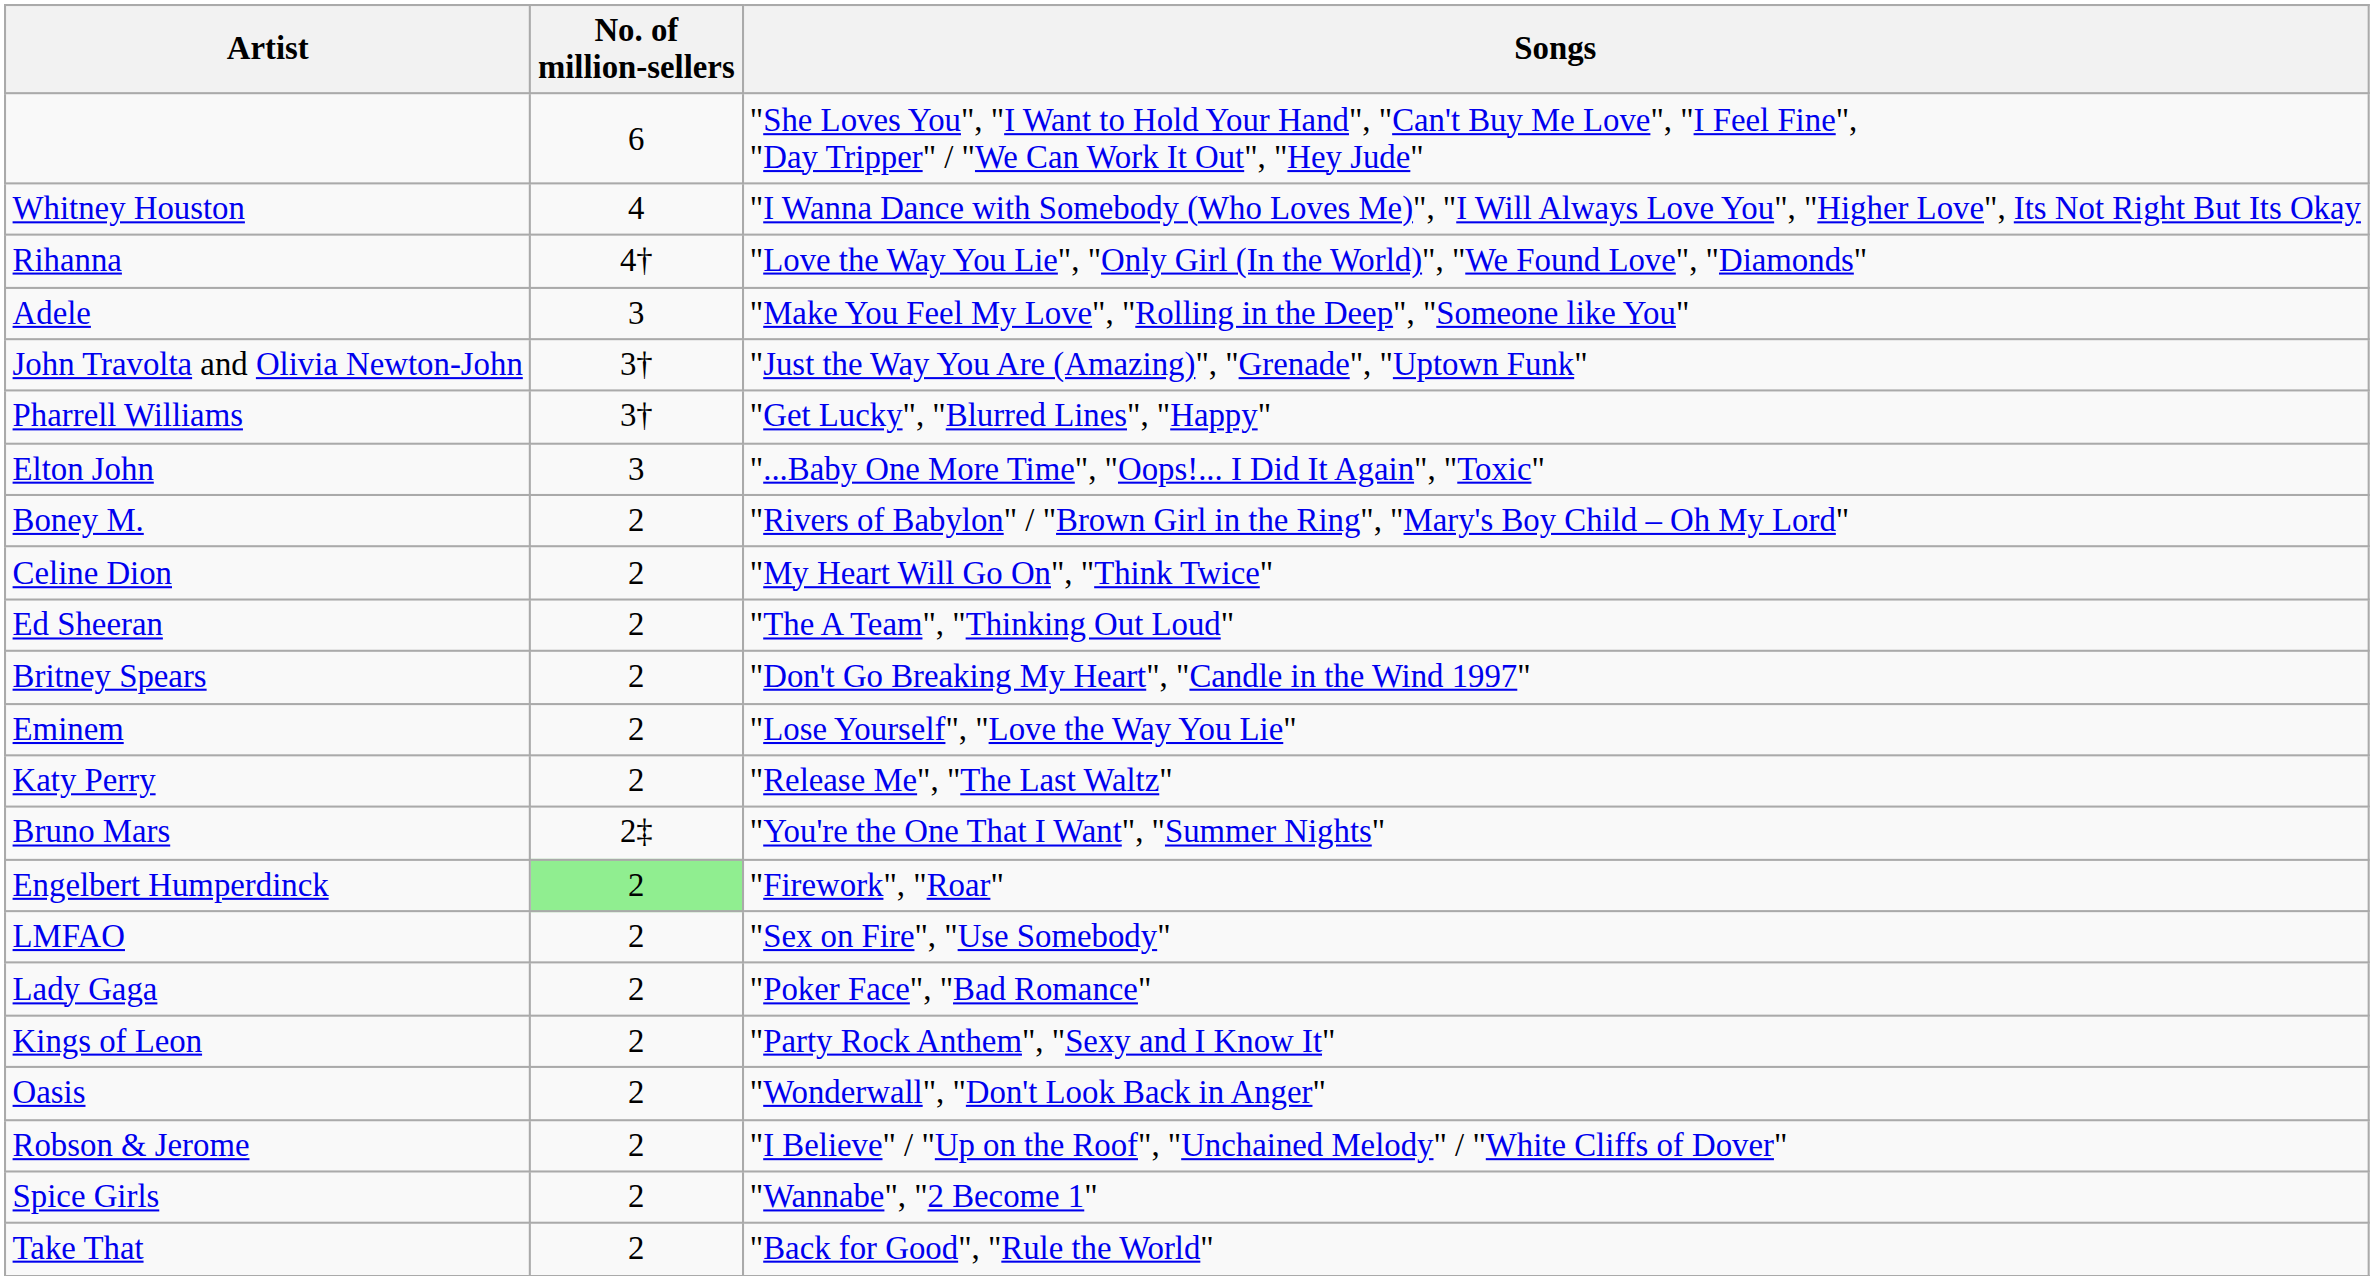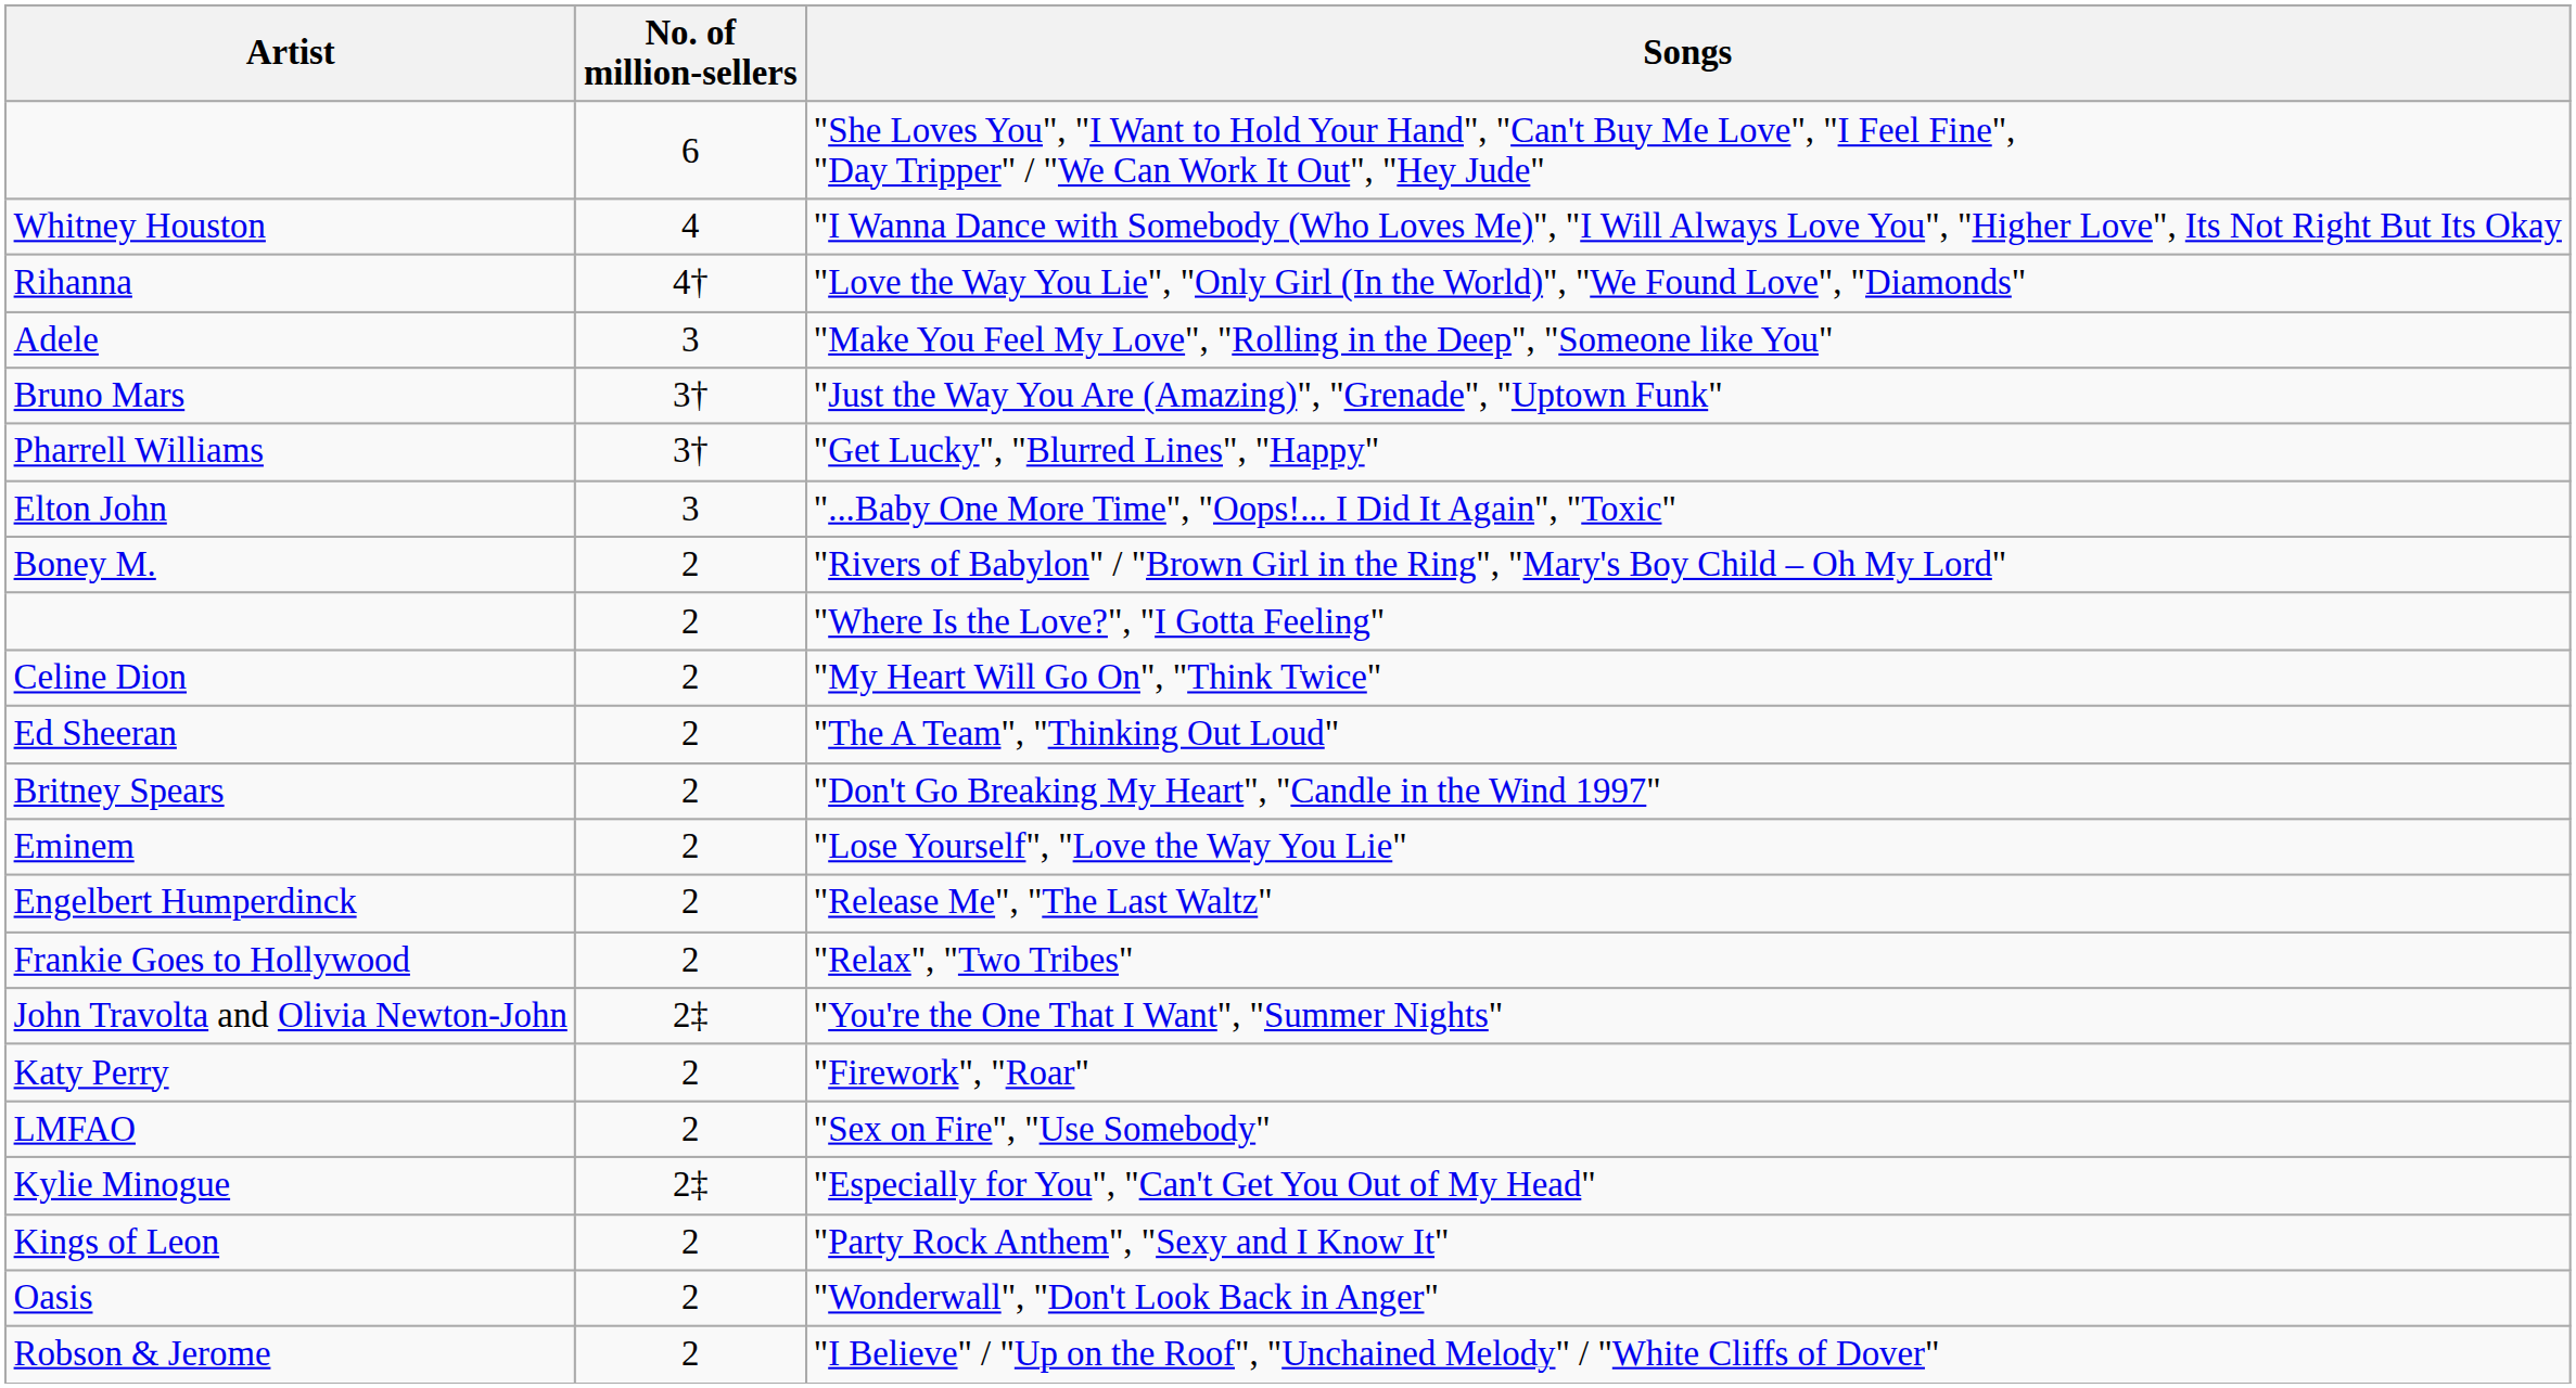 <table class="wikitable sortable">
 <tr>
 <th>Artist</th>
 <th>No. of<br>million-sellers</th>
 <th>Songs</th>
 </tr>
 <tr>
 <td></td>
 <td align="center">6</td>
 <td>"<a href='#'>She Loves You</a>", "<a href='#'>I Want to Hold Your Hand</a>", "<a href='#'>Can't Buy Me Love</a>", "<a href='#'>I Feel Fine</a>",<br>"<a href='#'>Day Tripper</a>" / "<a href='#'>We Can Work It Out</a>", "<a href='#'>Hey Jude</a>"</td>
 </tr>
 <tr>
 <td><a href='#'>Whitney Houston</a></td>
 <td align="center">4</td>
 <td>"<a href='#'>I Wanna Dance with Somebody (Who Loves Me)</a>", "<a href='#'>I Will Always Love You</a>", "<a href='#'>Higher Love</a>", <a href='#'>Its Not Right But Its Okay</a></td>
 </tr>
 <tr>
 <td><a href='#'>Rihanna</a></td>
 <td align="center">4†</td>
 <td>"<a href='#'>Love the Way You Lie</a>", "<a href='#'>Only Girl (In the World)</a>", "<a href='#'>We Found Love</a>", "<a href='#'>Diamonds</a>"</td>
 </tr>
 <tr>
 <td><a href='#'>Adele</a></td>
 <td align="center">3</td>
 <td>"<a href='#'>Make You Feel My Love</a>", "<a href='#'>Rolling in the Deep</a>", "<a href='#'>Someone like You</a>"</td>
 </tr>
 <tr>
-<td><a href='#'>John Travolta</a> and <a href='#'>Olivia Newton-John</a></td>
+<td><a href='#'>Bruno Mars</a></td>
 <td align="center">3†</td>
 <td>"<a href='#'>Just the Way You Are (Amazing)</a>", "<a href='#'>Grenade</a>", "<a href='#'>Uptown Funk</a>"</td>
 </tr>
 <tr>
 <td><a href='#'>Pharrell Williams</a></td>
 <td align="center">3†</td>
 <td>"<a href='#'>Get Lucky</a>", "<a href='#'>Blurred Lines</a>", "<a href='#'>Happy</a>"</td>
 </tr>
 <tr>
 <td><a href='#'>Elton John</a></td>
 <td align="center">3</td>
 <td>"<a href='#'>...Baby One More Time</a>", "<a href='#'>Oops!... I Did It Again</a>", "<a href='#'>Toxic</a>"</td>
 </tr>
 <tr>
 <td><a href='#'>Boney M.</a></td>
 <td align="center">2</td>
 <td>"<a href='#'>Rivers of Babylon</a>" / "<a href='#'>Brown Girl in the Ring</a>", "<a href='#'>Mary's Boy Child – Oh My Lord</a>"</td>
+</tr>
+<tr>
+<td></td>
+<td align="center">2</td>
+<td>"<a href='#'>Where Is the Love?</a>", "<a href='#'>I Gotta Feeling</a>"</td>
 </tr>
 <tr>
 <td><a href='#'>Celine Dion</a></td>
 <td align="center">2</td>
 <td>"<a href='#'>My Heart Will Go On</a>", "<a href='#'>Think Twice</a>"</td>
 </tr>
 <tr>
 <td><a href='#'>Ed Sheeran</a></td>
 <td align="center">2</td>
 <td>"<a href='#'>The A Team</a>", "<a href='#'>Thinking Out Loud</a>"</td>
 </tr>
 <tr>
 <td><a href='#'>Britney Spears</a></td>
 <td align="center">2</td>
 <td>"<a href='#'>Don't Go Breaking My Heart</a>", "<a href='#'>Candle in the Wind 1997</a>"</td>
 </tr>
 <tr>
 <td><a href='#'>Eminem</a></td>
 <td align="center">2</td>
 <td>"<a href='#'>Lose Yourself</a>", "<a href='#'>Love the Way You Lie</a>"</td>
 </tr>
 <tr>
-<td><a href='#'>Katy Perry</a></td>
+<td><a href='#'>Engelbert Humperdinck</a></td>
 <td align="center">2</td>
 <td>"<a href='#'>Release Me</a>", "<a href='#'>The Last Waltz</a>"</td>
 </tr>
 <tr>
-<td><a href='#'>Bruno Mars</a></td>
+<td><a href='#'>Frankie Goes to Hollywood</a></td>
+<td align="center">2</td>
+<td>"<a href='#'>Relax</a>", "<a href='#'>Two Tribes</a>"</td>
+</tr>
+<tr>
+<td><a href='#'>John Travolta</a> and <a href='#'>Olivia Newton-John</a></td>
 <td align="center">2‡</td>
 <td>"<a href='#'>You're the One That I Want</a>", "<a href='#'>Summer Nights</a>"</td>
 </tr>
 <tr>
-<td><a href='#'>Engelbert Humperdinck</a></td>
-<td align="center" style="background: lightgreen;">2</td>
+<td><a href='#'>Katy Perry</a></td>
+<td align="center">2</td>
 <td>"<a href='#'>Firework</a>", "<a href='#'>Roar</a>"</td>
 </tr>
 <tr>
 <td><a href='#'>LMFAO</a></td>
 <td align="center">2</td>
 <td>"<a href='#'>Sex on Fire</a>", "<a href='#'>Use Somebody</a>"</td>
 </tr>
 <tr>
-<td><a href='#'>Lady Gaga</a></td>
-<td align="center">2</td>
-<td>"<a href='#'>Poker Face</a>", "<a href='#'>Bad Romance</a>"</td>
+<td><a href='#'>Kylie Minogue</a></td>
+<td align="center">2‡</td>
+<td>"<a href='#'>Especially for You</a>", "<a href='#'>Can't Get You Out of My Head</a>"</td>
 </tr>
 <tr>
 <td><a href='#'>Kings of Leon</a></td>
 <td align="center">2</td>
 <td>"<a href='#'>Party Rock Anthem</a>", "<a href='#'>Sexy and I Know It</a>"</td>
 </tr>
 <tr>
 <td><a href='#'>Oasis</a></td>
 <td align="center">2</td>
 <td>"<a href='#'>Wonderwall</a>", "<a href='#'>Don't Look Back in Anger</a>"</td>
 </tr>
 <tr>
 <td><a href='#'>Robson & Jerome</a></td>
 <td align="center">2</td>
 <td>"<a href='#'>I Believe</a>" / "<a href='#'>Up on the Roof</a>", "<a href='#'>Unchained Melody</a>" / "<a href='#'>White Cliffs of Dover</a>"</td>
 </tr>
 <tr>
-<td><a href='#'>Spice Girls</a></td>
-<td align="center">2</td>
-<td>"<a href='#'>Wannabe</a>", "<a href='#'>2 Become 1</a>"</td>
-</tr>
-<tr>
-<td><a href='#'>Take That</a></td>
-<td align="center">2</td>
-<td>"<a href='#'>Back for Good</a>", "<a href='#'>Rule the World</a>"</td>
-</tr>
-<tr>
 </tr>
 </table>
